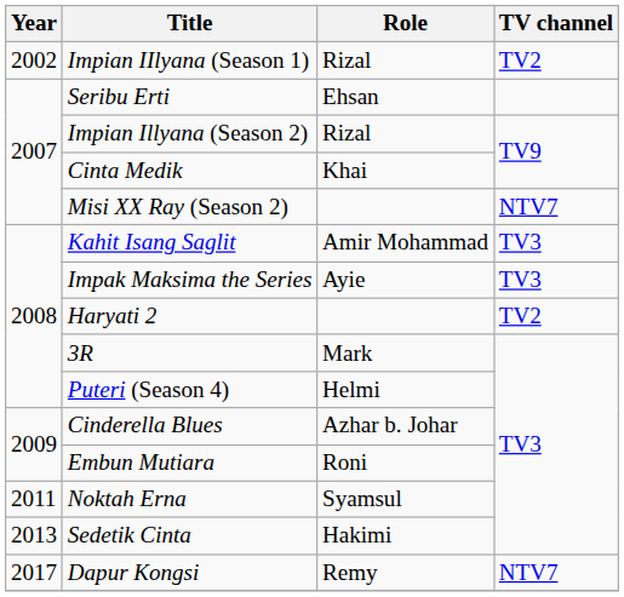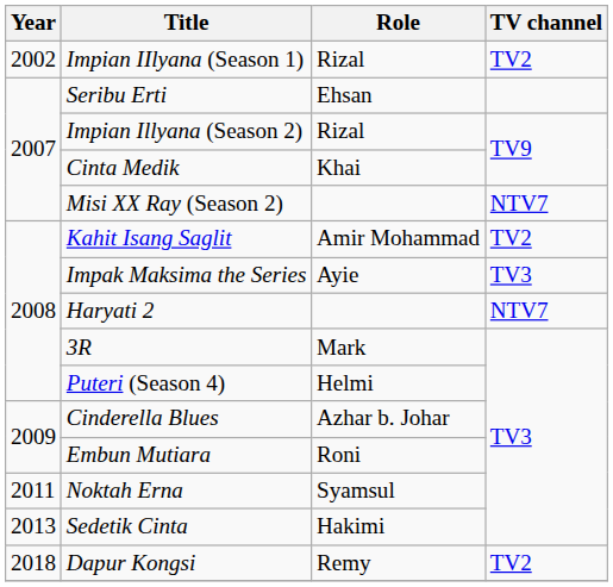 <table class="wikitable">
 <tr>
 <th>Year</th>
 <th>Title</th>
 <th>Role</th>
 <th>TV channel</th>
 </tr>
 <tr>
 <td>2002</td>
 <td><em>Impian IIlyana</em> (Season 1)</td>
 <td>Rizal</td>
 <td><a href='#'>TV2</a></td>
 </tr>
 <tr>
 <td rowspan="4">2007</td>
 <td><em>Seribu Erti</em></td>
 <td>Ehsan</td>
 <td></td>
 </tr>
 <tr>
 <td><em>Impian Illyana</em> (Season 2)</td>
 <td>Rizal</td>
 <td rowspan="2"><a href='#'>TV9</a></td>
 </tr>
 <tr>
 <td><em>Cinta Medik</em></td>
 <td>Khai</td>
 </tr>
 <tr>
 <td><em>Misi XX Ray</em> (Season 2)</td>
 <td></td>
 <td><a href='#'>NTV7</a></td>
 </tr>
 <tr>
 <td rowspan="5">2008</td>
 <td><em><a href='#'>Kahit Isang Saglit</a></em></td>
 <td>Amir Mohammad</td>
-<td><a href='#'>TV3</a></td>
+<td><a href='#'>TV2</a></td>
 </tr>
 <tr>
 <td><em>Impak Maksima the Series</em></td>
 <td>Ayie</td>
 <td><a href='#'>TV3</a></td>
 </tr>
 <tr>
 <td><em>Haryati 2</em></td>
 <td></td>
-<td><a href='#'>TV2</a></td>
+<td><a href='#'>NTV7</a></td>
 </tr>
 <tr>
 <td><em>3R</em></td>
 <td>Mark</td>
 <td rowspan="6"><a href='#'>TV3</a></td>
 </tr>
 <tr>
 <td><em><a href='#'>Puteri</a></em> (Season 4)</td>
 <td>Helmi</td>
 </tr>
 <tr>
 <td rowspan="2">2009</td>
 <td><em>Cinderella Blues</em></td>
 <td>Azhar b. Johar</td>
 </tr>
 <tr>
 <td><em>Embun Mutiara</em></td>
 <td>Roni</td>
 </tr>
 <tr>
 <td>2011</td>
 <td><em>Noktah Erna</em></td>
 <td>Syamsul</td>
 </tr>
 <tr>
 <td>2013</td>
 <td><em>Sedetik Cinta</em></td>
 <td>Hakimi</td>
 </tr>
 <tr>
-<td>2017</td>
+<td>2018</td>
 <td><em>Dapur Kongsi</em></td>
 <td>Remy</td>
-<td><a href='#'>NTV7</a></td>
+<td><a href='#'>TV2</a></td>
 </tr>
 <tr>
 </tr>
 </table>
